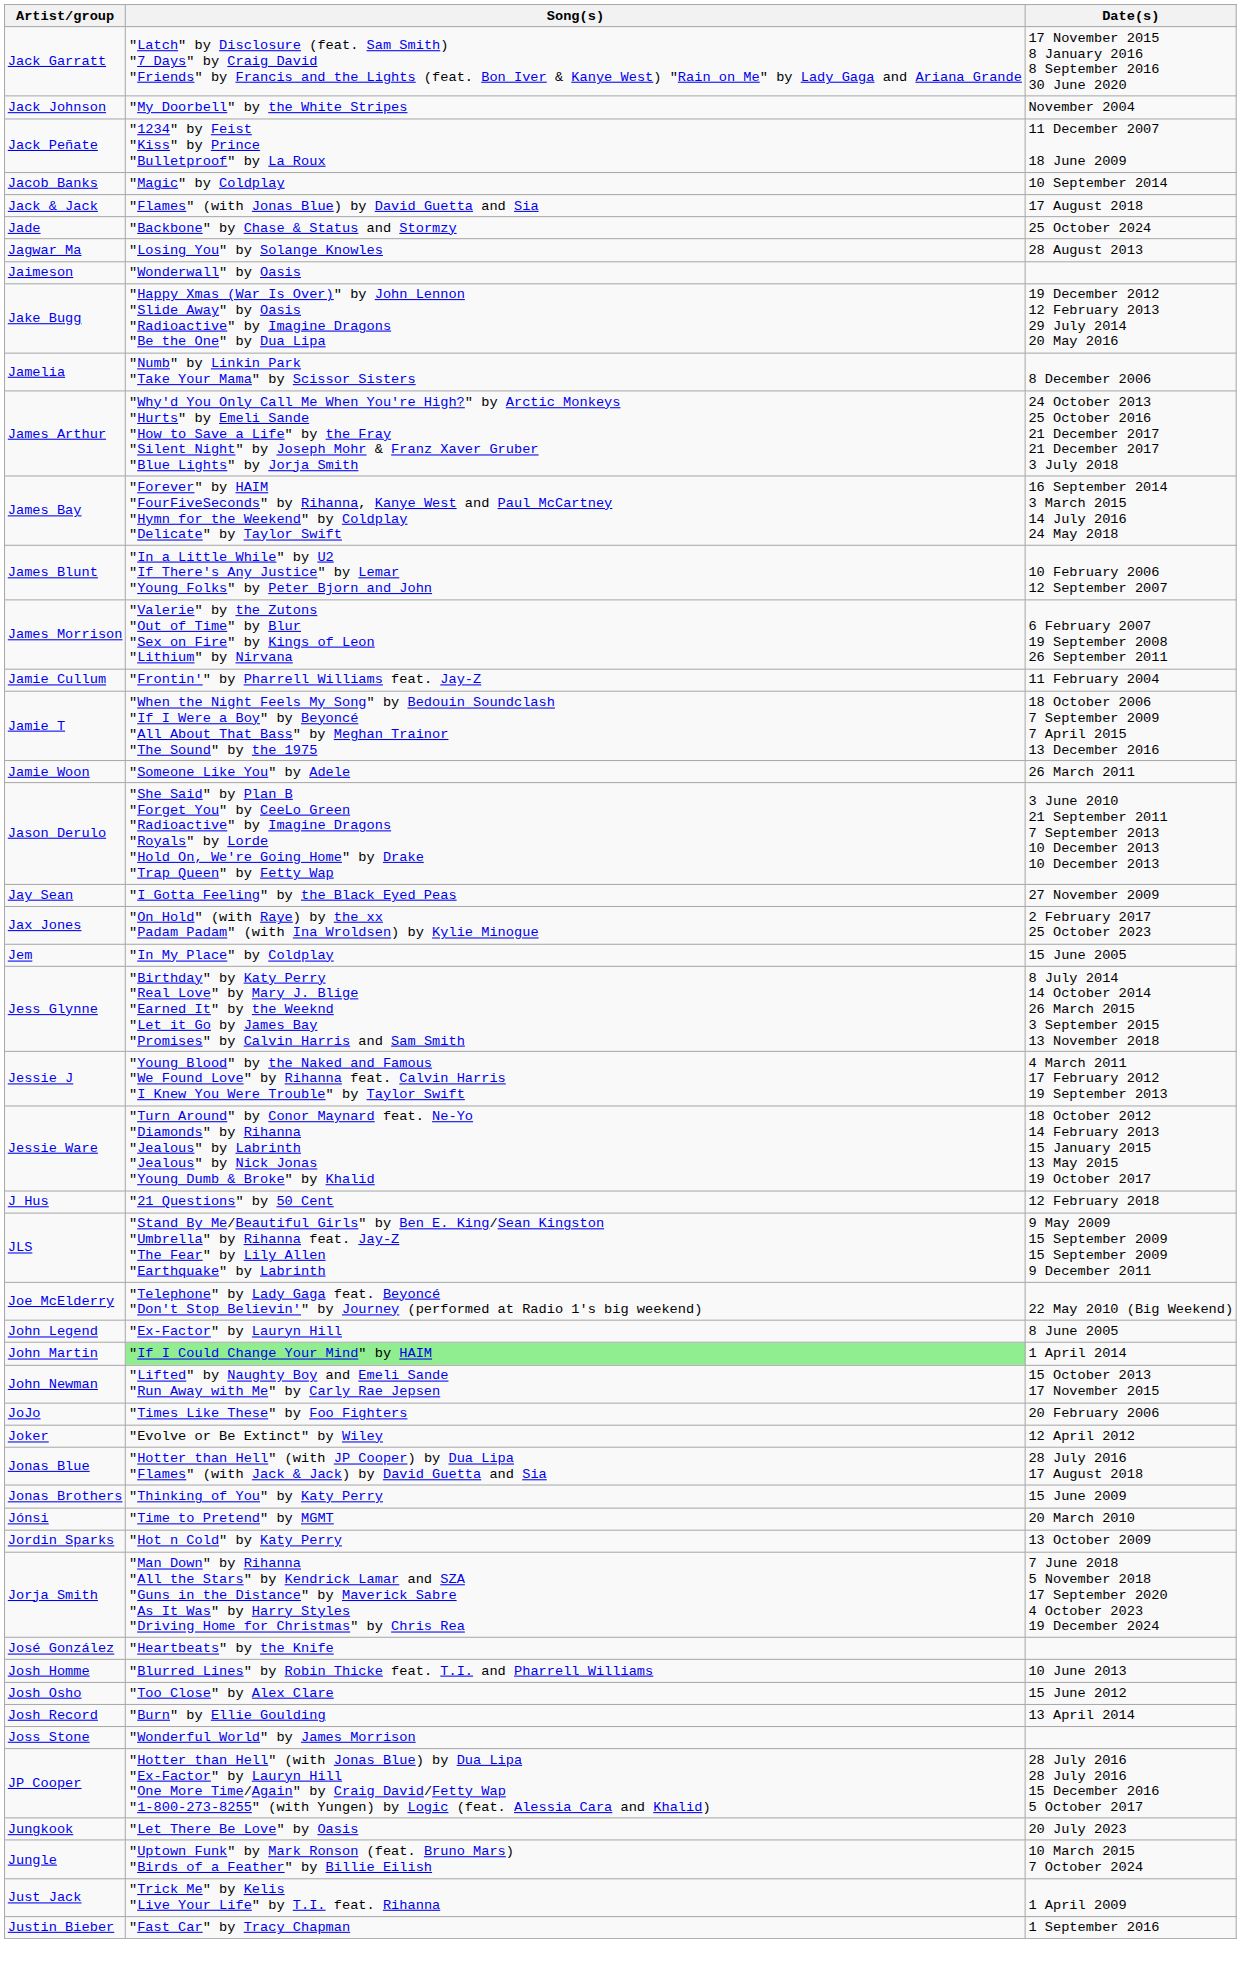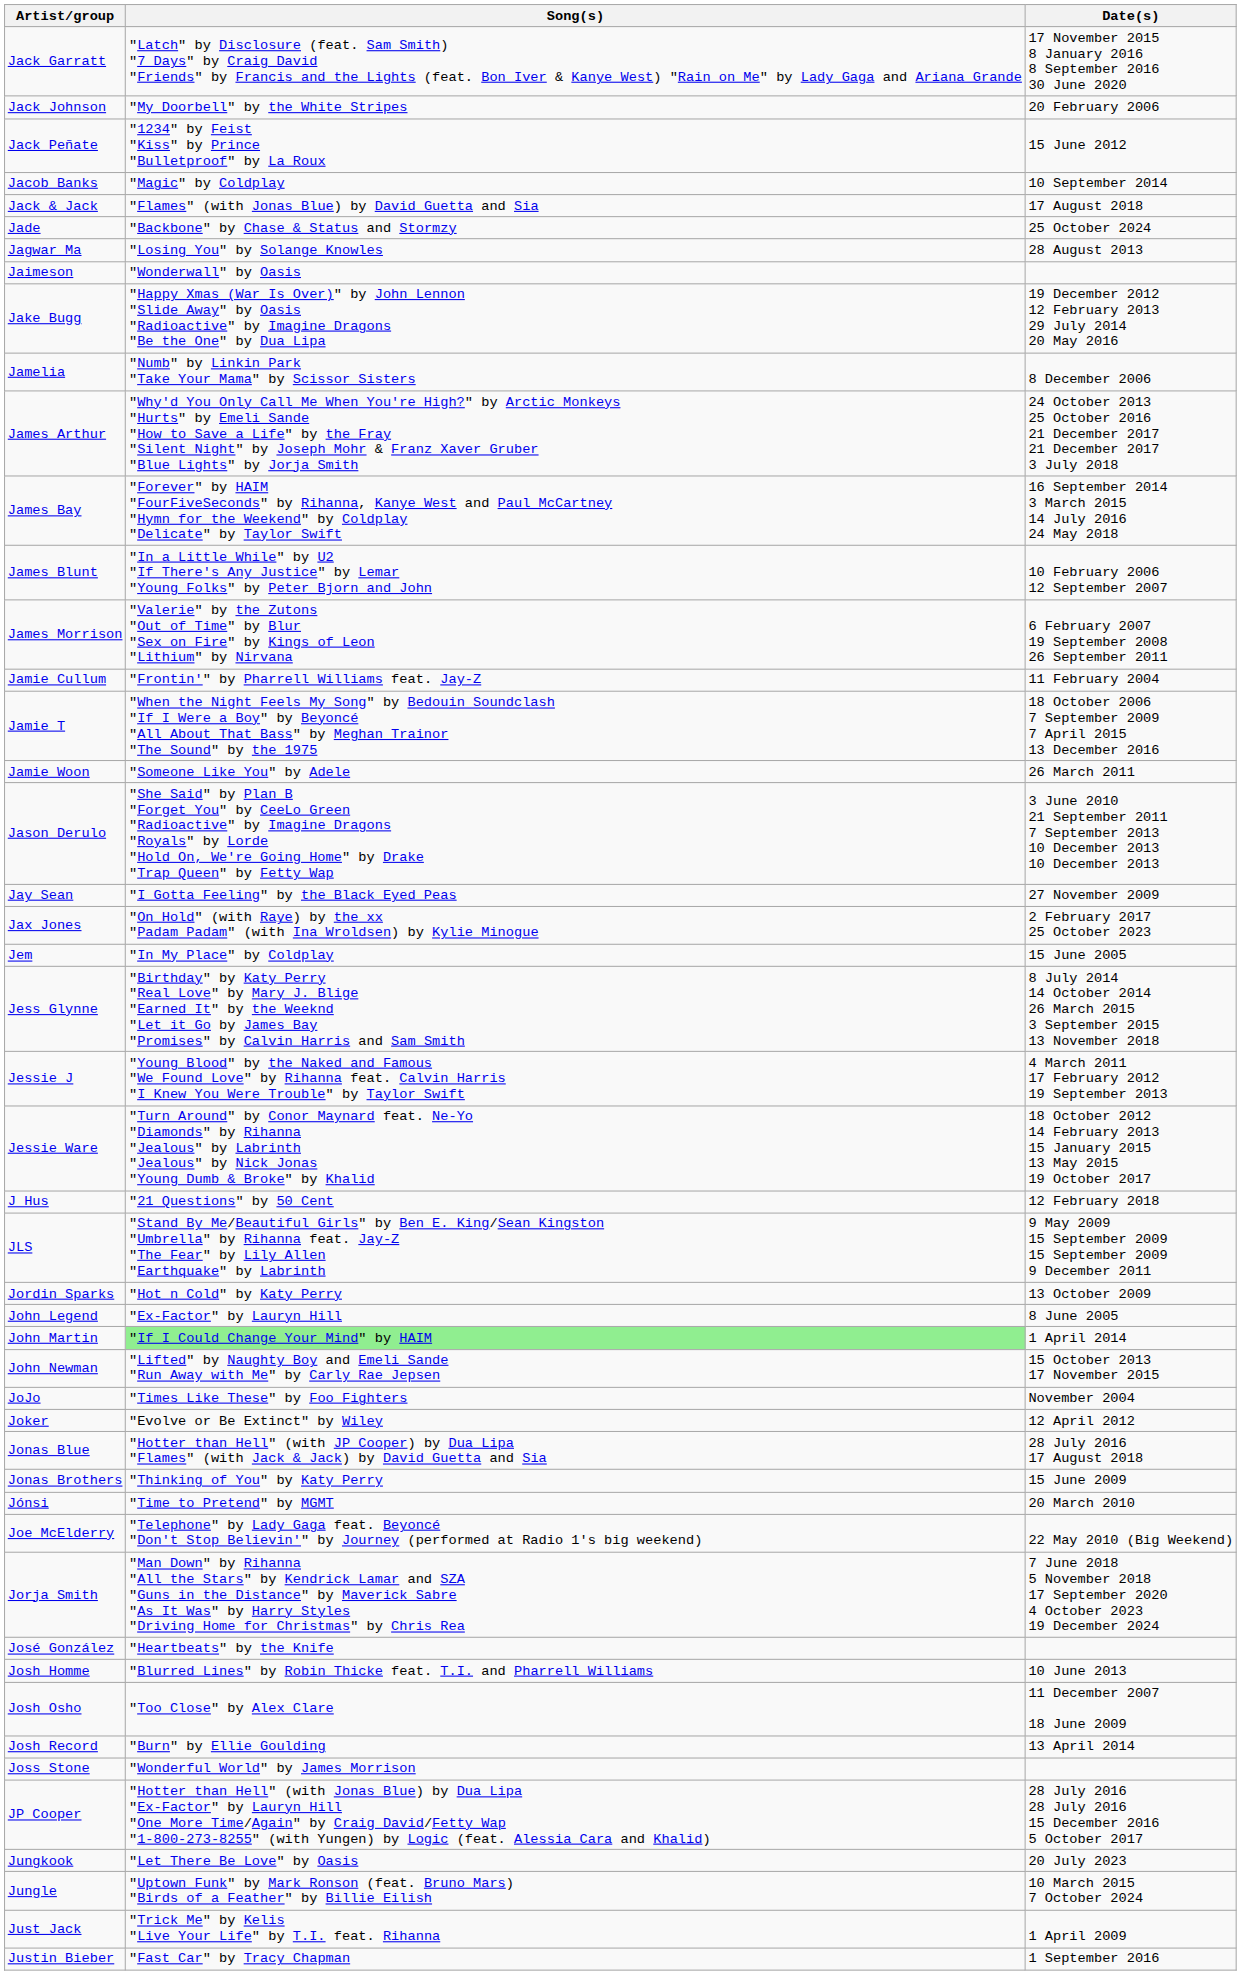 <table class="wikitable">
 <tr>
 <th>Artist/group</th>
 <th>Song(s)</th>
 <th>Date(s)</th>
 </tr>
 <tr>
 <td><a href='#'>Jack Garratt</a></td>
 <td>"<a href='#'>Latch</a>" by <a href='#'>Disclosure</a> (feat. <a href='#'>Sam Smith</a>)<br>"<a href='#'>7 Days</a>" by <a href='#'>Craig David</a><br>"<a href='#'>Friends</a>" by <a href='#'>Francis and the Lights</a> (feat. <a href='#'>Bon Iver</a> & <a href='#'>Kanye West</a>) "<a href='#'>Rain on Me</a>" by <a href='#'>Lady Gaga</a> and <a href='#'>Ariana Grande</a></td>
 <td>17 November 2015<br>8 January 2016<br>8 September 2016<br>30 June 2020</td>
 </tr>
 <tr>
 <td><a href='#'>Jack Johnson</a></td>
 <td>"<a href='#'>My Doorbell</a>" by <a href='#'>the White Stripes</a></td>
-<td>November 2004</td>
+<td>20 February 2006</td>
 </tr>
 <tr>
 <td><a href='#'>Jack Peñate</a></td>
 <td>"<a href='#'>1234</a>" by <a href='#'>Feist</a><br>"<a href='#'>Kiss</a>" by <a href='#'>Prince</a><br>"<a href='#'>Bulletproof</a>" by <a href='#'>La Roux</a></td>
-<td>11 December 2007<br><br>18 June 2009</td>
+<td>15 June 2012</td>
 </tr>
 <tr>
 <td><a href='#'>Jacob Banks</a></td>
 <td>"<a href='#'>Magic</a>" by <a href='#'>Coldplay</a></td>
 <td>10 September 2014</td>
 </tr>
 <tr>
 <td><a href='#'>Jack & Jack</a></td>
 <td>"<a href='#'>Flames</a>" (with <a href='#'>Jonas Blue</a>) by <a href='#'>David Guetta</a> and <a href='#'>Sia</a></td>
 <td>17 August 2018</td>
 </tr>
 <tr>
 <td><a href='#'>Jade</a></td>
 <td>"<a href='#'>Backbone</a>" by <a href='#'>Chase & Status</a> and <a href='#'>Stormzy</a></td>
 <td>25 October 2024</td>
 </tr>
 <tr>
 <td><a href='#'>Jagwar Ma</a></td>
 <td>"<a href='#'>Losing You</a>" by <a href='#'>Solange Knowles</a></td>
 <td>28 August 2013</td>
 </tr>
 <tr>
 <td><a href='#'>Jaimeson</a></td>
 <td>"<a href='#'>Wonderwall</a>" by <a href='#'>Oasis</a></td>
 <td></td>
 </tr>
 <tr>
 <td><a href='#'>Jake Bugg</a></td>
 <td>"<a href='#'>Happy Xmas (War Is Over)</a>" by <a href='#'>John Lennon</a><br>"<a href='#'>Slide Away</a>" by <a href='#'>Oasis</a><br>"<a href='#'>Radioactive</a>" by <a href='#'>Imagine Dragons</a><br>"<a href='#'>Be the One</a>" by <a href='#'>Dua Lipa</a></td>
 <td>19 December 2012<br>12 February 2013<br>29 July 2014<br>20 May 2016</td>
 </tr>
 <tr>
 <td><a href='#'>Jamelia</a></td>
 <td>"<a href='#'>Numb</a>" by <a href='#'>Linkin Park</a><br>"<a href='#'>Take Your Mama</a>" by <a href='#'>Scissor Sisters</a></td>
 <td><br> 8 December 2006</td>
 </tr>
 <tr>
 <td><a href='#'>James Arthur</a></td>
 <td>"<a href='#'>Why'd You Only Call Me When You're High?</a>" by <a href='#'>Arctic Monkeys</a><br> "<a href='#'>Hurts</a>" by <a href='#'>Emeli Sande</a><br>"<a href='#'>How to Save a Life</a>" by <a href='#'>the Fray</a><br>"<a href='#'>Silent Night</a>" by <a href='#'>Joseph Mohr</a> & <a href='#'>Franz Xaver Gruber</a><br>"<a href='#'>Blue Lights</a>" by <a href='#'>Jorja Smith</a></td>
 <td>24 October 2013<br>25 October 2016<br>21 December 2017<br>21 December 2017<br>3 July 2018</td>
 </tr>
 <tr>
 <td><a href='#'>James Bay</a></td>
 <td>"<a href='#'>Forever</a>" by <a href='#'>HAIM</a><br>"<a href='#'>FourFiveSeconds</a>" by <a href='#'>Rihanna</a>, <a href='#'>Kanye West</a> and <a href='#'>Paul McCartney</a><br>"<a href='#'>Hymn for the Weekend</a>" by <a href='#'>Coldplay</a><br> "<a href='#'>Delicate</a>" by <a href='#'>Taylor Swift</a></td>
 <td>16 September 2014<br>3 March 2015<br>14 July 2016<br>24 May 2018</td>
 </tr>
 <tr>
 <td><a href='#'>James Blunt</a></td>
 <td>"<a href='#'>In a Little While</a>" by <a href='#'>U2</a><br>"<a href='#'>If There's Any Justice</a>" by <a href='#'>Lemar</a><br>"<a href='#'>Young Folks</a>" by <a href='#'>Peter Bjorn and John</a></td>
 <td><br> 10 February 2006<br>12 September 2007</td>
 </tr>
 <tr>
 <td><a href='#'>James Morrison</a></td>
 <td>"<a href='#'>Valerie</a>" by <a href='#'>the Zutons</a><br>"<a href='#'>Out of Time</a>" by <a href='#'>Blur</a><br>"<a href='#'>Sex on Fire</a>" by <a href='#'>Kings of Leon</a><br> "<a href='#'>Lithium</a>" by <a href='#'>Nirvana</a></td>
 <td><br> 6 February 2007<br>19 September 2008<br>26 September 2011</td>
 </tr>
 <tr>
 <td><a href='#'>Jamie Cullum</a></td>
 <td>"<a href='#'>Frontin'</a>" by <a href='#'>Pharrell Williams</a> feat. <a href='#'>Jay-Z</a></td>
 <td>11 February 2004</td>
 </tr>
 <tr>
 <td><a href='#'>Jamie T</a></td>
 <td>"<a href='#'>When the Night Feels My Song</a>" by <a href='#'>Bedouin Soundclash</a><br>"<a href='#'>If I Were a Boy</a>" by <a href='#'>Beyoncé</a><br>"<a href='#'>All About That Bass</a>" by <a href='#'>Meghan Trainor</a><br>"<a href='#'>The Sound</a>" by <a href='#'>the 1975</a></td>
 <td>18 October 2006<br>7 September 2009<br>7 April 2015<br>13 December 2016</td>
 </tr>
 <tr>
 <td><a href='#'>Jamie Woon</a></td>
 <td>"<a href='#'>Someone Like You</a>" by <a href='#'>Adele</a></td>
 <td>26 March 2011</td>
 </tr>
 <tr>
 <td><a href='#'>Jason Derulo</a></td>
 <td>"<a href='#'>She Said</a>" by <a href='#'>Plan B</a><br>"<a href='#'>Forget You</a>" by <a href='#'>CeeLo Green</a><br>"<a href='#'>Radioactive</a>" by <a href='#'>Imagine Dragons</a><br>"<a href='#'>Royals</a>" by <a href='#'>Lorde</a><br>"<a href='#'>Hold On, We're Going Home</a>" by <a href='#'>Drake</a><br>"<a href='#'>Trap Queen</a>" by <a href='#'>Fetty Wap</a></td>
 <td>3 June 2010<br>21 September 2011<br>7 September 2013<br>10 December 2013<br>10 December 2013</td>
 </tr>
 <tr>
 <td><a href='#'>Jay Sean</a></td>
 <td>"<a href='#'>I Gotta Feeling</a>" by <a href='#'>the Black Eyed Peas</a></td>
 <td>27 November 2009</td>
 </tr>
 <tr>
 <td><a href='#'>Jax Jones</a></td>
 <td>"<a href='#'>On Hold</a>" (with <a href='#'>Raye</a>) by <a href='#'>the xx</a><br>"<a href='#'>Padam Padam</a>"  (with <a href='#'>Ina Wroldsen</a>) by <a href='#'>Kylie Minogue</a></td>
 <td>2 February 2017<br>25 October 2023</td>
 </tr>
 <tr>
 <td><a href='#'>Jem</a></td>
 <td>"<a href='#'>In My Place</a>" by <a href='#'>Coldplay</a></td>
 <td>15 June 2005</td>
 </tr>
 <tr>
 <td><a href='#'>Jess Glynne</a></td>
 <td>"<a href='#'>Birthday</a>" by <a href='#'>Katy Perry</a><br>"<a href='#'>Real Love</a>" by <a href='#'>Mary J. Blige</a><br>"<a href='#'>Earned It</a>" by <a href='#'>the Weeknd</a><br>"<a href='#'>Let it Go</a> by <a href='#'>James Bay</a><br>"<a href='#'>Promises</a>" by <a href='#'>Calvin Harris</a> and <a href='#'>Sam Smith</a></td>
 <td>8 July 2014<br>14 October 2014<br>26 March 2015<br> 3 September 2015<br>13 November 2018</td>
 </tr>
 <tr>
 <td><a href='#'>Jessie J</a></td>
 <td>"<a href='#'>Young Blood</a>" by <a href='#'>the Naked and Famous</a><br>"<a href='#'>We Found Love</a>" by <a href='#'>Rihanna</a> feat. <a href='#'>Calvin Harris</a><br>"<a href='#'>I Knew You Were Trouble</a>" by <a href='#'>Taylor Swift</a></td>
 <td>4 March 2011<br>17 February 2012<br>19 September 2013</td>
 </tr>
 <tr>
 <td><a href='#'>Jessie Ware</a></td>
 <td>"<a href='#'>Turn Around</a>" by <a href='#'>Conor Maynard</a> feat. <a href='#'>Ne-Yo</a><br>"<a href='#'>Diamonds</a>" by <a href='#'>Rihanna</a><br>"<a href='#'>Jealous</a>" by <a href='#'>Labrinth</a><br>"<a href='#'>Jealous</a>" by <a href='#'>Nick Jonas</a><br>"<a href='#'>Young Dumb & Broke</a>" by <a href='#'>Khalid</a></td>
 <td>18 October 2012<br>14 February 2013<br>15 January 2015<br>13 May 2015<br>19 October 2017</td>
 </tr>
 <tr>
 <td><a href='#'>J Hus</a></td>
 <td>"<a href='#'>21 Questions</a>" by <a href='#'>50 Cent</a></td>
 <td>12 February 2018</td>
 </tr>
 <tr>
 <td><a href='#'>JLS</a></td>
 <td>"<a href='#'>Stand By Me</a>/<a href='#'>Beautiful Girls</a>" by <a href='#'>Ben E. King</a>/<a href='#'>Sean Kingston</a><br>"<a href='#'>Umbrella</a>" by <a href='#'>Rihanna</a> feat. <a href='#'>Jay-Z</a><br>"<a href='#'>The Fear</a>" by <a href='#'>Lily Allen</a><br>"<a href='#'>Earthquake</a>" by <a href='#'>Labrinth</a></td>
 <td>9 May 2009<br>15 September 2009<br>15 September 2009<br>9 December 2011</td>
 </tr>
 <tr>
-<td><a href='#'>Joe McElderry</a></td>
-<td>"<a href='#'>Telephone</a>" by <a href='#'>Lady Gaga</a> feat. <a href='#'>Beyoncé</a><br>"<a href='#'>Don't Stop Believin'</a>" by <a href='#'>Journey</a> (performed at Radio 1's big weekend)</td>
-<td><br> 22 May 2010 (Big Weekend)</td>
+<td><a href='#'>Jordin Sparks</a></td>
+<td>"<a href='#'>Hot n Cold</a>" by <a href='#'>Katy Perry</a></td>
+<td>13 October 2009</td>
 </tr>
 <tr>
 <td><a href='#'>John Legend</a></td>
 <td>"<a href='#'>Ex-Factor</a>" by <a href='#'>Lauryn Hill</a></td>
 <td>8 June 2005</td>
 </tr>
 <tr>
 <td><a href='#'>John Martin</a></td>
 <td style="background: lightgreen;">"<a href='#'>If I Could Change Your Mind</a>" by <a href='#'>HAIM</a></td>
 <td>1 April 2014</td>
 </tr>
 <tr>
 <td><a href='#'>John Newman</a></td>
 <td>"<a href='#'>Lifted</a>" by <a href='#'>Naughty Boy</a> and <a href='#'>Emeli Sande</a><br>"<a href='#'>Run Away with Me</a>" by <a href='#'>Carly Rae Jepsen</a></td>
 <td>15 October 2013<br>17 November 2015</td>
 </tr>
 <tr>
 <td><a href='#'>JoJo</a></td>
 <td>"<a href='#'>Times Like These</a>" by <a href='#'>Foo Fighters</a></td>
-<td>20 February 2006</td>
+<td>November 2004</td>
 </tr>
 <tr>
 <td><a href='#'>Joker</a></td>
 <td>"Evolve or Be Extinct" by <a href='#'>Wiley</a></td>
 <td>12 April 2012</td>
 </tr>
 <tr>
 <td><a href='#'>Jonas Blue</a></td>
 <td>"<a href='#'>Hotter than Hell</a>" (with <a href='#'>JP Cooper</a>) by <a href='#'>Dua Lipa</a><br>"<a href='#'>Flames</a>" (with <a href='#'>Jack & Jack</a>) by <a href='#'>David Guetta</a> and <a href='#'>Sia</a></td>
 <td>28 July 2016<br>17 August 2018</td>
 </tr>
 <tr>
 <td><a href='#'>Jonas Brothers</a></td>
 <td>"<a href='#'>Thinking of You</a>" by <a href='#'>Katy Perry</a></td>
 <td>15 June 2009</td>
 </tr>
 <tr>
 <td><a href='#'>Jónsi</a></td>
 <td>"<a href='#'>Time to Pretend</a>" by <a href='#'>MGMT</a></td>
 <td>20 March 2010</td>
 </tr>
 <tr>
-<td><a href='#'>Jordin Sparks</a></td>
-<td>"<a href='#'>Hot n Cold</a>" by <a href='#'>Katy Perry</a></td>
-<td>13 October 2009</td>
+<td><a href='#'>Joe McElderry</a></td>
+<td>"<a href='#'>Telephone</a>" by <a href='#'>Lady Gaga</a> feat. <a href='#'>Beyoncé</a><br>"<a href='#'>Don't Stop Believin'</a>" by <a href='#'>Journey</a> (performed at Radio 1's big weekend)</td>
+<td><br> 22 May 2010 (Big Weekend)</td>
 </tr>
 <tr>
 <td><a href='#'>Jorja Smith</a></td>
 <td>"<a href='#'>Man Down</a>" by <a href='#'>Rihanna</a><br>"<a href='#'>All the Stars</a>" by <a href='#'>Kendrick Lamar</a> and <a href='#'>SZA</a><br>"<a href='#'>Guns in the Distance</a>" by <a href='#'>Maverick Sabre</a><br>"<a href='#'>As It Was</a>" by <a href='#'>Harry Styles</a><br>"<a href='#'>Driving Home for Christmas</a>" by <a href='#'>Chris Rea</a></td>
 <td>7 June 2018<br>5 November 2018<br>17 September 2020<br>4 October 2023<br>19 December 2024</td>
 </tr>
 <tr>
 <td><a href='#'>José González</a></td>
 <td>"<a href='#'>Heartbeats</a>" by <a href='#'>the Knife</a></td>
 <td></td>
 </tr>
 <tr>
 <td><a href='#'>Josh Homme</a></td>
 <td>"<a href='#'>Blurred Lines</a>" by <a href='#'>Robin Thicke</a> feat. <a href='#'>T.I.</a> and <a href='#'>Pharrell Williams</a></td>
 <td>10 June 2013</td>
 </tr>
 <tr>
 <td><a href='#'>Josh Osho</a></td>
 <td>"<a href='#'>Too Close</a>" by <a href='#'>Alex Clare</a></td>
-<td>15 June 2012</td>
+<td>11 December 2007<br><br>18 June 2009</td>
 </tr>
 <tr>
 <td><a href='#'>Josh Record</a></td>
 <td>"<a href='#'>Burn</a>" by <a href='#'>Ellie Goulding</a></td>
 <td>13 April 2014</td>
 </tr>
 <tr>
 <td><a href='#'>Joss Stone</a></td>
 <td>"<a href='#'>Wonderful World</a>" by <a href='#'>James Morrison</a></td>
 <td></td>
 </tr>
 <tr>
 <td><a href='#'>JP Cooper</a></td>
 <td>"<a href='#'>Hotter than Hell</a>" (with <a href='#'>Jonas Blue</a>) by <a href='#'>Dua Lipa</a><br>"<a href='#'>Ex-Factor</a>" by <a href='#'>Lauryn Hill</a><br>"<a href='#'>One More Time</a>/<a href='#'>Again</a>" by <a href='#'>Craig David</a>/<a href='#'>Fetty Wap</a><br>"<a href='#'>1-800-273-8255</a>" (with Yungen) by <a href='#'>Logic</a> (feat. <a href='#'>Alessia Cara</a> and <a href='#'>Khalid</a>)</td>
 <td>28 July 2016<br>28 July 2016<br>15 December 2016<br>5 October 2017</td>
 </tr>
 <tr>
 <td><a href='#'>Jungkook</a></td>
 <td>"<a href='#'>Let There Be Love</a>" by <a href='#'>Oasis</a></td>
 <td>20 July 2023</td>
 </tr>
 <tr>
 <td><a href='#'>Jungle</a></td>
 <td>"<a href='#'>Uptown Funk</a>" by <a href='#'>Mark Ronson</a> (feat. <a href='#'>Bruno Mars</a>)<br>"<a href='#'>Birds of a Feather</a>" by <a href='#'>Billie Eilish</a></td>
 <td>10 March 2015<br>7 October 2024</td>
 </tr>
 <tr>
 <td><a href='#'>Just Jack</a></td>
 <td>"<a href='#'>Trick Me</a>" by <a href='#'>Kelis</a> <br>"<a href='#'>Live Your Life</a>" by <a href='#'>T.I.</a> feat. <a href='#'>Rihanna</a></td>
 <td><br>1 April 2009</td>
 </tr>
 <tr>
 <td><a href='#'>Justin Bieber</a></td>
 <td>"<a href='#'>Fast Car</a>" by <a href='#'>Tracy Chapman</a></td>
 <td>1 September 2016</td>
 </tr>
 </table>
